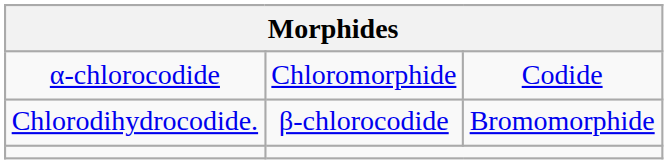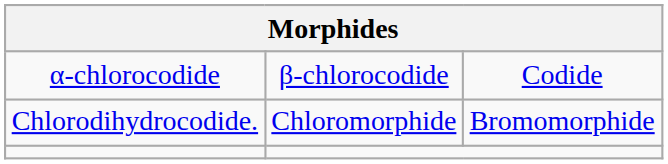 <table class="wikitable" style="font-size:smaller; text-align:center">
 <tr>
 <th colspan="5">Morphides</th>
 </tr>
 <tr>
 <td> <a href='#'>α-chlorocodide</a></td>
-<td> <a href='#'>Chloromorphide</a></td>
+<td> <a href='#'>β-chlorocodide</a></td>
 <td> <a href='#'>Codide</a></td>
 </tr>
 <tr>
 <td> <a href='#'>Chlorodihydrocodide.</a></td>
-<td> <a href='#'>β-chlorocodide</a></td>
+<td> <a href='#'>Chloromorphide</a></td>
 <td> <a href='#'>Bromomorphide</a></td>
 </tr>
 <tr>
 <td></td>
 </tr>
 </table>
